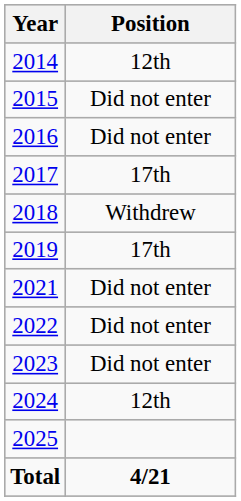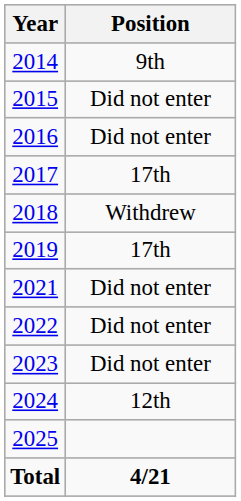 <table class="wikitable"  style="text-align: center;font-size:90%;">
 <tr>
 <th>Year</th>
 <th width="100">Position</th>
 </tr>
 <tr>
 <td> <a href='#'>2014</a></td>
-<td>12th</td>
+<td>9th</td>
 </tr>
 <tr>
 <td> <a href='#'>2015</a></td>
 <td>Did not enter</td>
 </tr>
 <tr>
 <td> <a href='#'>2016</a></td>
 <td>Did not enter</td>
 </tr>
 <tr>
 <td> <a href='#'>2017</a></td>
 <td>17th</td>
 </tr>
 <tr>
 <td> <a href='#'>2018</a></td>
 <td>Withdrew</td>
 </tr>
 <tr>
 <td> <a href='#'>2019</a></td>
 <td>17th</td>
 </tr>
 <tr>
 <td> <a href='#'>2021</a></td>
 <td>Did not enter</td>
 </tr>
 <tr>
 <td> <a href='#'>2022</a></td>
 <td>Did not enter</td>
 </tr>
 <tr>
 <td> <a href='#'>2023</a></td>
 <td>Did not enter</td>
 </tr>
 <tr>
 <td> <a href='#'>2024</a></td>
 <td>12th</td>
 </tr>
 <tr>
 <td> <a href='#'>2025</a></td>
 <td></td>
 </tr>
 <tr>
 <td><strong>Total</strong></td>
 <td><strong>4/21</strong></td>
 </tr>
 </table>
